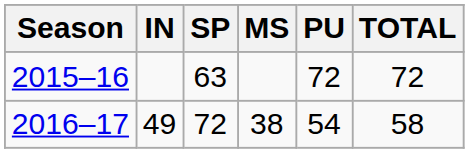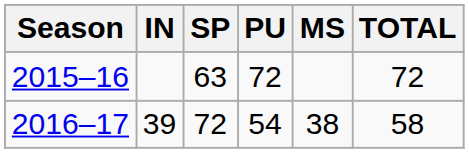 <table class="wikitable sortable" style="text-align: center;">
 <tr>
 <th>Season</th>
 <th>IN</th>
 <th>SP</th>
+<th>PU</th>
 <th>MS</th>
-<th>PU</th>
 <th>TOTAL</th>
 </tr>
 <tr>
 <td><a href='#'>2015–16</a></td>
 <td></td>
 <td>63</td>
+<td>72</td>
 <td></td>
-<td>72</td>
 <td>72</td>
 </tr>
 <tr>
 <td><a href='#'>2016–17</a></td>
-<td>49</td>
+<td>39</td>
 <td>72</td>
+<td>54</td>
 <td>38</td>
-<td>54</td>
 <td>58</td>
 </tr>
 </table>
